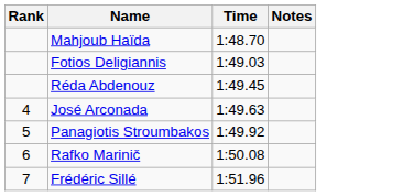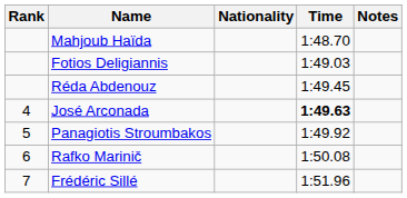 <table class="wikitable sortable" style="text-align:center">
 <tr>
 <th>Rank</th>
 <th>Name</th>
+<th>Nationality</th>
 <th>Time</th>
 <th>Notes</th>
 </tr>
 <tr>
 <td></td>
 <td align=left><a href='#'>Mahjoub Haïda</a></td>
+<td align=left></td>
 <td>1:48.70</td>
 <td></td>
 </tr>
 <tr>
 <td></td>
 <td align=left><a href='#'>Fotios Deligiannis</a></td>
+<td align=left></td>
 <td>1:49.03</td>
 <td></td>
 </tr>
 <tr>
 <td></td>
 <td align=left><a href='#'>Réda Abdenouz</a></td>
+<td align=left></td>
 <td>1:49.45</td>
 <td></td>
 </tr>
 <tr>
 <td>4</td>
 <td align=left><a href='#'>José Arconada</a></td>
-<td>1:49.63</td>
+<td align=left></td>
+<td><strong>1:49.63</strong></td>
 <td></td>
 </tr>
 <tr>
 <td>5</td>
 <td align=left><a href='#'>Panagiotis Stroumbakos</a></td>
+<td align=left></td>
 <td>1:49.92</td>
 <td></td>
 </tr>
 <tr>
 <td>6</td>
 <td align=left><a href='#'>Rafko Marinič</a></td>
+<td align=left></td>
 <td>1:50.08</td>
 <td></td>
 </tr>
 <tr>
 <td>7</td>
 <td align=left><a href='#'>Frédéric Sillé</a></td>
+<td align=left></td>
 <td>1:51.96</td>
 <td></td>
 </tr>
 </table>
